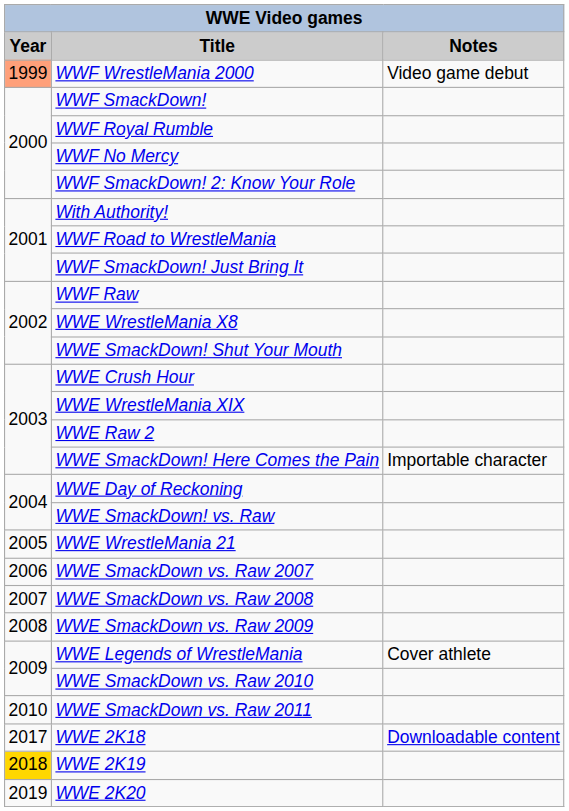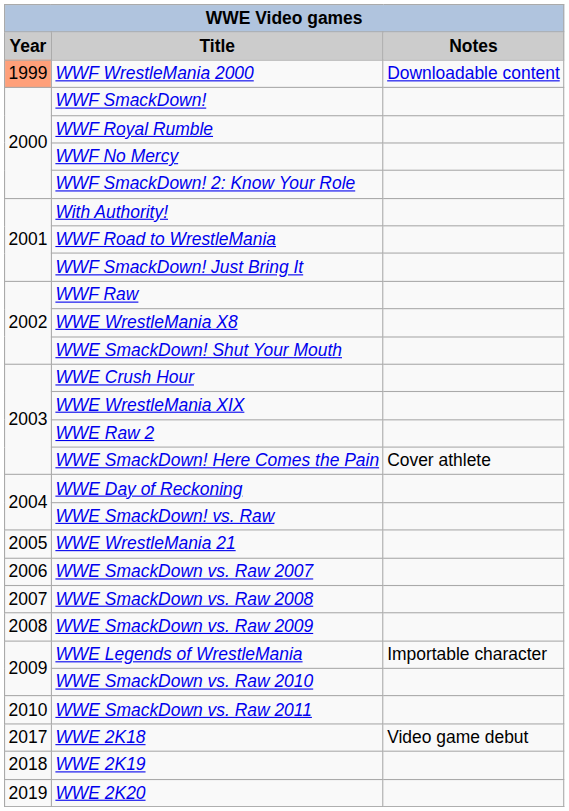 <table class="wikitable sortable">
 <tr style="text-align:center;">
 <th colspan=4 style="background:#B0C4DE;">WWE Video games</th>
 </tr>
 <tr style="text-align:center;">
 <th style="background: #ccc;">Year</th>
 <th style="background: #ccc;">Title</th>
 <th style="background: #ccc;">Notes</th>
 </tr>
 <tr>
 <td style="background: lightsalmon;">1999</td>
 <td><em><a href='#'>WWF WrestleMania 2000</a></em></td>
-<td>Video game debut</td>
+<td><a href='#'>Downloadable content</a></td>
 </tr>
 <tr>
 <td rowspan="4">2000</td>
 <td><em><a href='#'>WWF SmackDown!</a></em></td>
 <td></td>
 </tr>
 <tr>
 <td><em><a href='#'>WWF Royal Rumble</a></em></td>
 <td></td>
 </tr>
 <tr>
 <td><em><a href='#'>WWF No Mercy</a></em></td>
 <td></td>
 </tr>
 <tr>
 <td><em><a href='#'>WWF SmackDown! 2: Know Your Role</a></em></td>
 <td></td>
 </tr>
 <tr>
 <td rowspan="3">2001</td>
 <td><em><a href='#'>With Authority!</a></em></td>
 <td></td>
 </tr>
 <tr>
 <td><em><a href='#'>WWF Road to WrestleMania</a></em></td>
 <td></td>
 </tr>
 <tr>
 <td><em><a href='#'>WWF SmackDown! Just Bring It</a></em></td>
 <td></td>
 </tr>
 <tr>
 <td rowspan="3">2002</td>
 <td><em><a href='#'>WWF Raw</a></em></td>
 <td></td>
 </tr>
 <tr>
 <td><em><a href='#'>WWE WrestleMania X8</a></em></td>
 <td></td>
 </tr>
 <tr>
 <td><em><a href='#'>WWE SmackDown! Shut Your Mouth</a></em></td>
 <td></td>
 </tr>
 <tr>
 <td rowspan="4">2003</td>
 <td><em><a href='#'>WWE Crush Hour</a></em></td>
 <td></td>
 </tr>
 <tr>
 <td><em><a href='#'>WWE WrestleMania XIX</a></em></td>
 <td></td>
 </tr>
 <tr>
 <td><em><a href='#'>WWE Raw 2</a></em></td>
 <td></td>
 </tr>
 <tr>
 <td><em><a href='#'>WWE SmackDown! Here Comes the Pain</a></em></td>
-<td>Importable character</td>
+<td>Cover athlete</td>
 </tr>
 <tr>
 <td rowspan="2">2004</td>
 <td><em><a href='#'>WWE Day of Reckoning</a></em></td>
 <td></td>
 </tr>
 <tr>
 <td><em><a href='#'>WWE SmackDown! vs. Raw</a></em></td>
 <td></td>
 </tr>
 <tr>
 <td>2005</td>
 <td><em><a href='#'>WWE WrestleMania 21</a></em></td>
 <td></td>
 </tr>
 <tr>
 <td>2006</td>
 <td><em><a href='#'>WWE SmackDown vs. Raw 2007</a></em></td>
 <td></td>
 </tr>
 <tr>
 <td>2007</td>
 <td><em><a href='#'>WWE SmackDown vs. Raw 2008</a></em></td>
 <td></td>
 </tr>
 <tr>
 <td>2008</td>
 <td><em><a href='#'>WWE SmackDown vs. Raw 2009</a></em></td>
 <td></td>
 </tr>
 <tr>
 <td rowspan="2">2009</td>
 <td><em><a href='#'>WWE Legends of WrestleMania</a></em></td>
-<td>Cover athlete</td>
+<td>Importable character</td>
 </tr>
 <tr>
 <td><em><a href='#'>WWE SmackDown vs. Raw 2010</a></em></td>
 <td></td>
 </tr>
 <tr>
 <td>2010</td>
 <td><em><a href='#'>WWE SmackDown vs. Raw 2011</a></em></td>
 <td></td>
 </tr>
 <tr>
 <td>2017</td>
 <td><em><a href='#'>WWE 2K18</a></em></td>
-<td><a href='#'>Downloadable content</a></td>
+<td>Video game debut</td>
 </tr>
 <tr>
-<td style="background: gold;">2018</td>
+<td>2018</td>
 <td><em><a href='#'>WWE 2K19</a></em></td>
 <td></td>
 </tr>
 <tr>
 <td>2019</td>
 <td><em><a href='#'>WWE 2K20</a></em></td>
 <td></td>
 </tr>
 <tr>
 </tr>
 </table>
